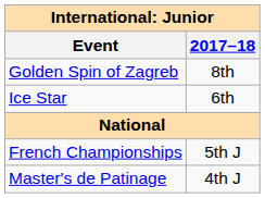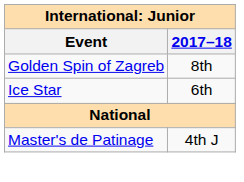 <table class="wikitable" style="text-align:center">
 <tr>
 <th colspan=2 align=center style="background-color: #ffdead; ">International: Junior</th>
 </tr>
 <tr>
 <th>Event</th>
 <th><a href='#'>2017–18</a></th>
 </tr>
 <tr>
 <td align=left><a href='#'>Golden Spin of Zagreb</a></td>
 <td>8th</td>
 </tr>
 <tr>
 <td align=left><a href='#'>Ice Star</a></td>
 <td>6th</td>
 </tr>
 <tr>
 <th colspan=2 align=center style="background-color: #ffdead; ">National</th>
 </tr>
 <tr>
-<td align=left><a href='#'>French Championships</a></td>
-<td>5th J</td>
-</tr>
-<tr>
 <td align=left><a href='#'>Master's de Patinage</a></td>
 <td>4th J</td>
 </tr>
 </table>
